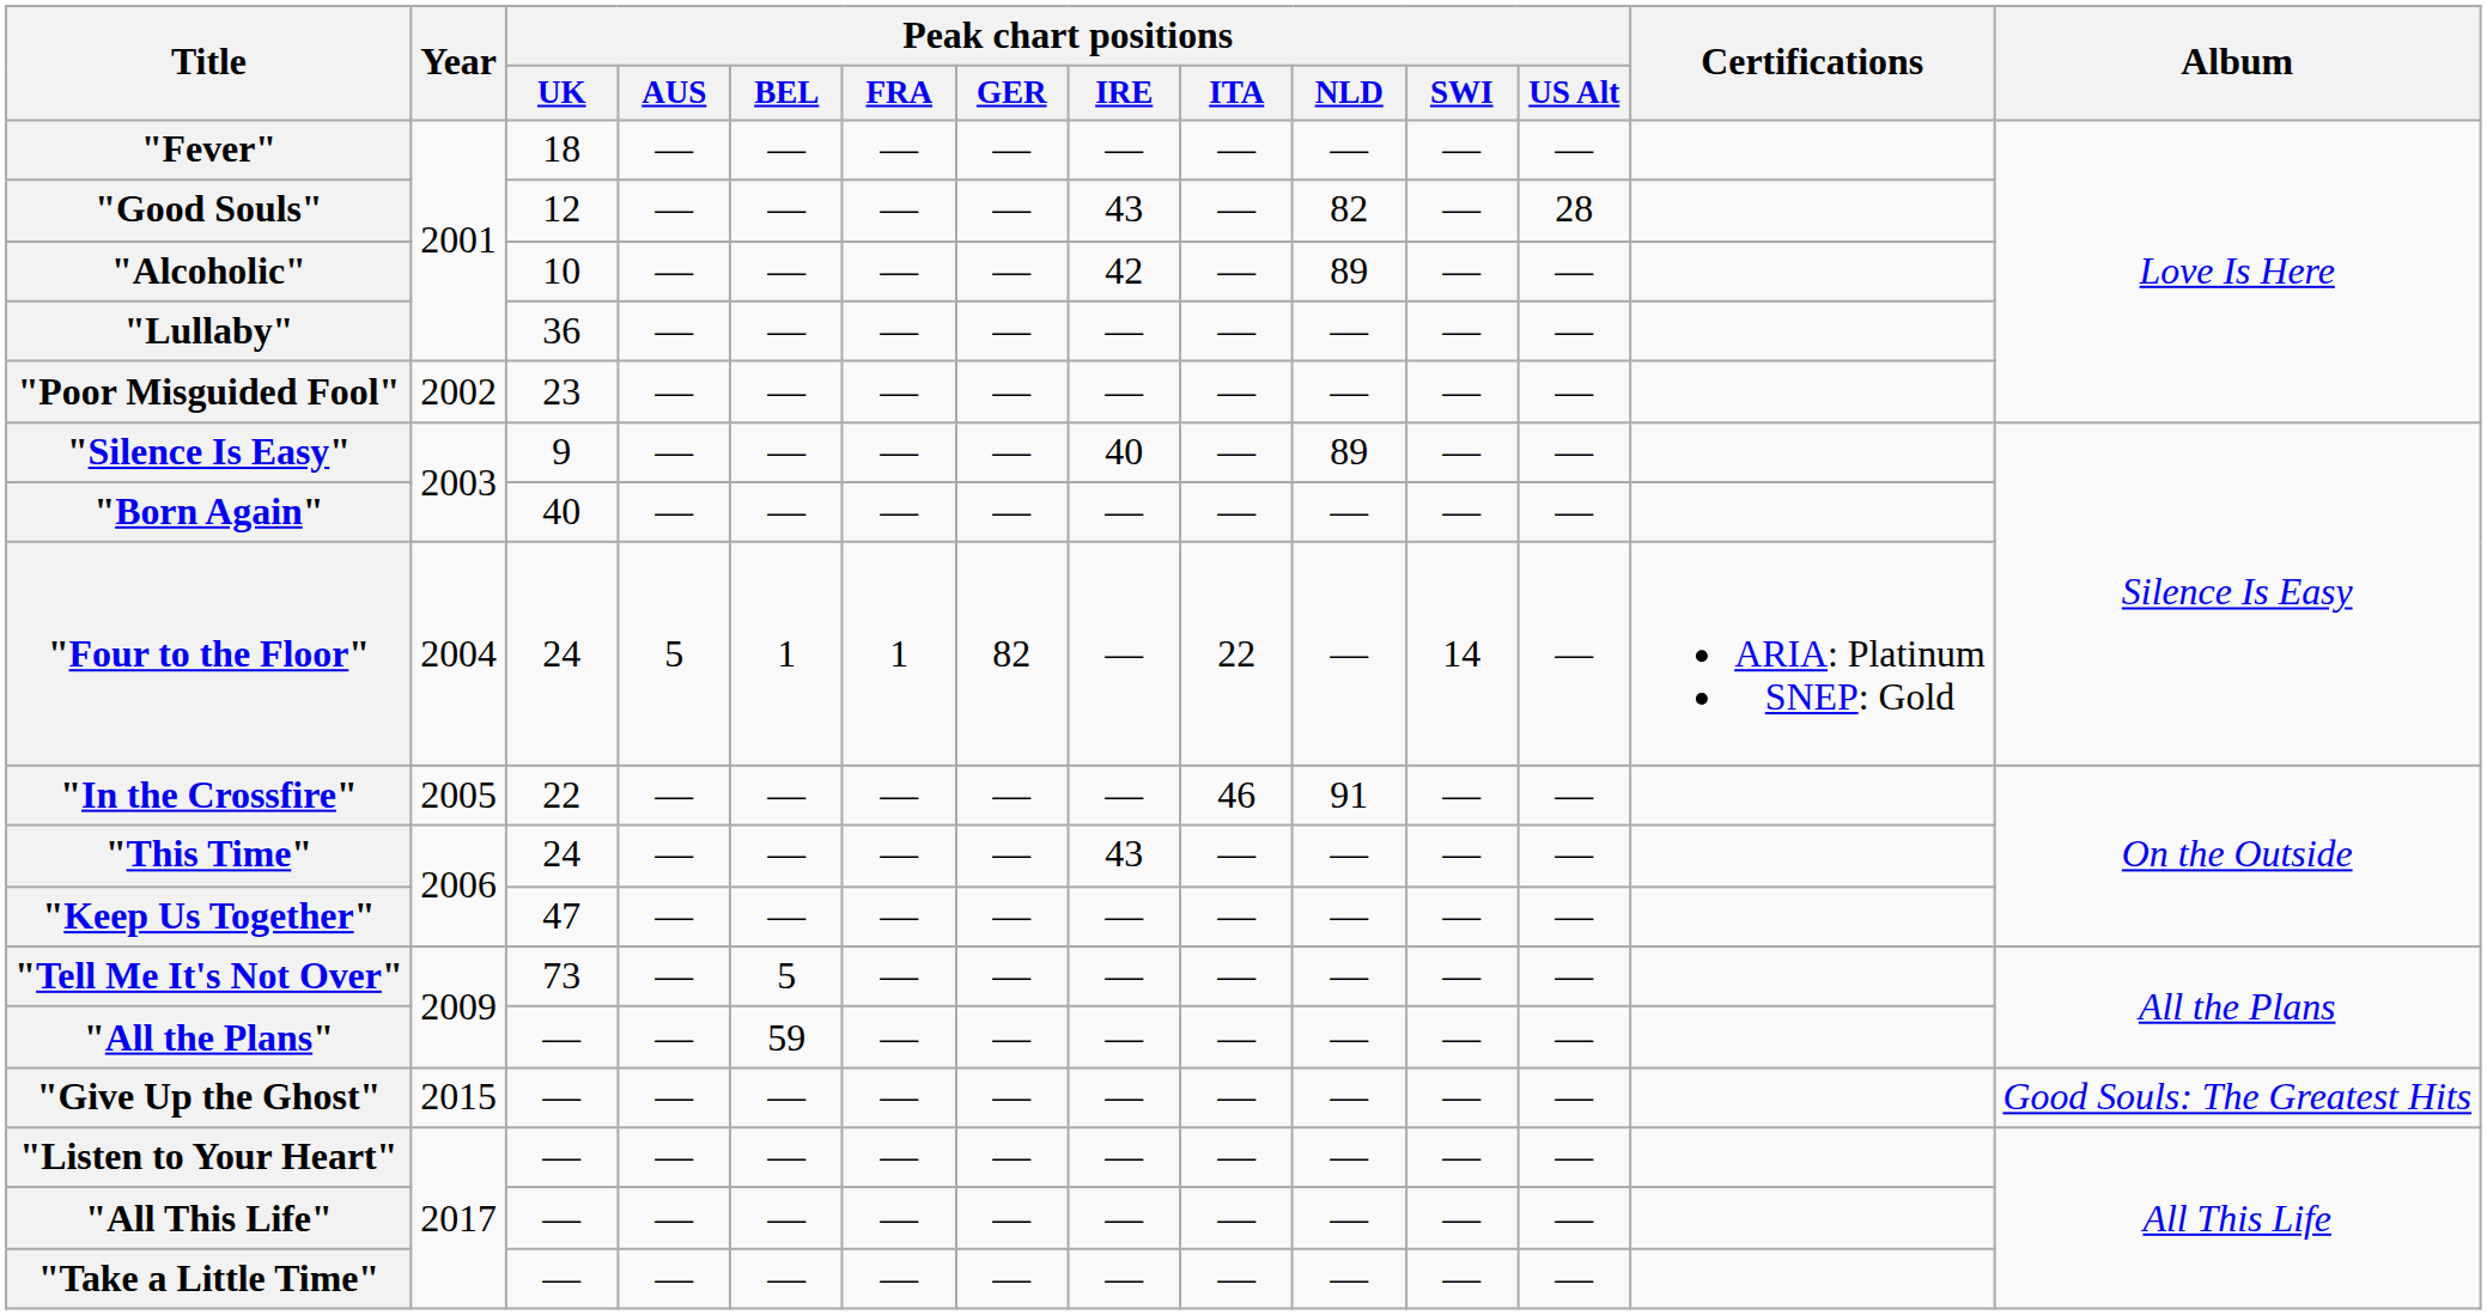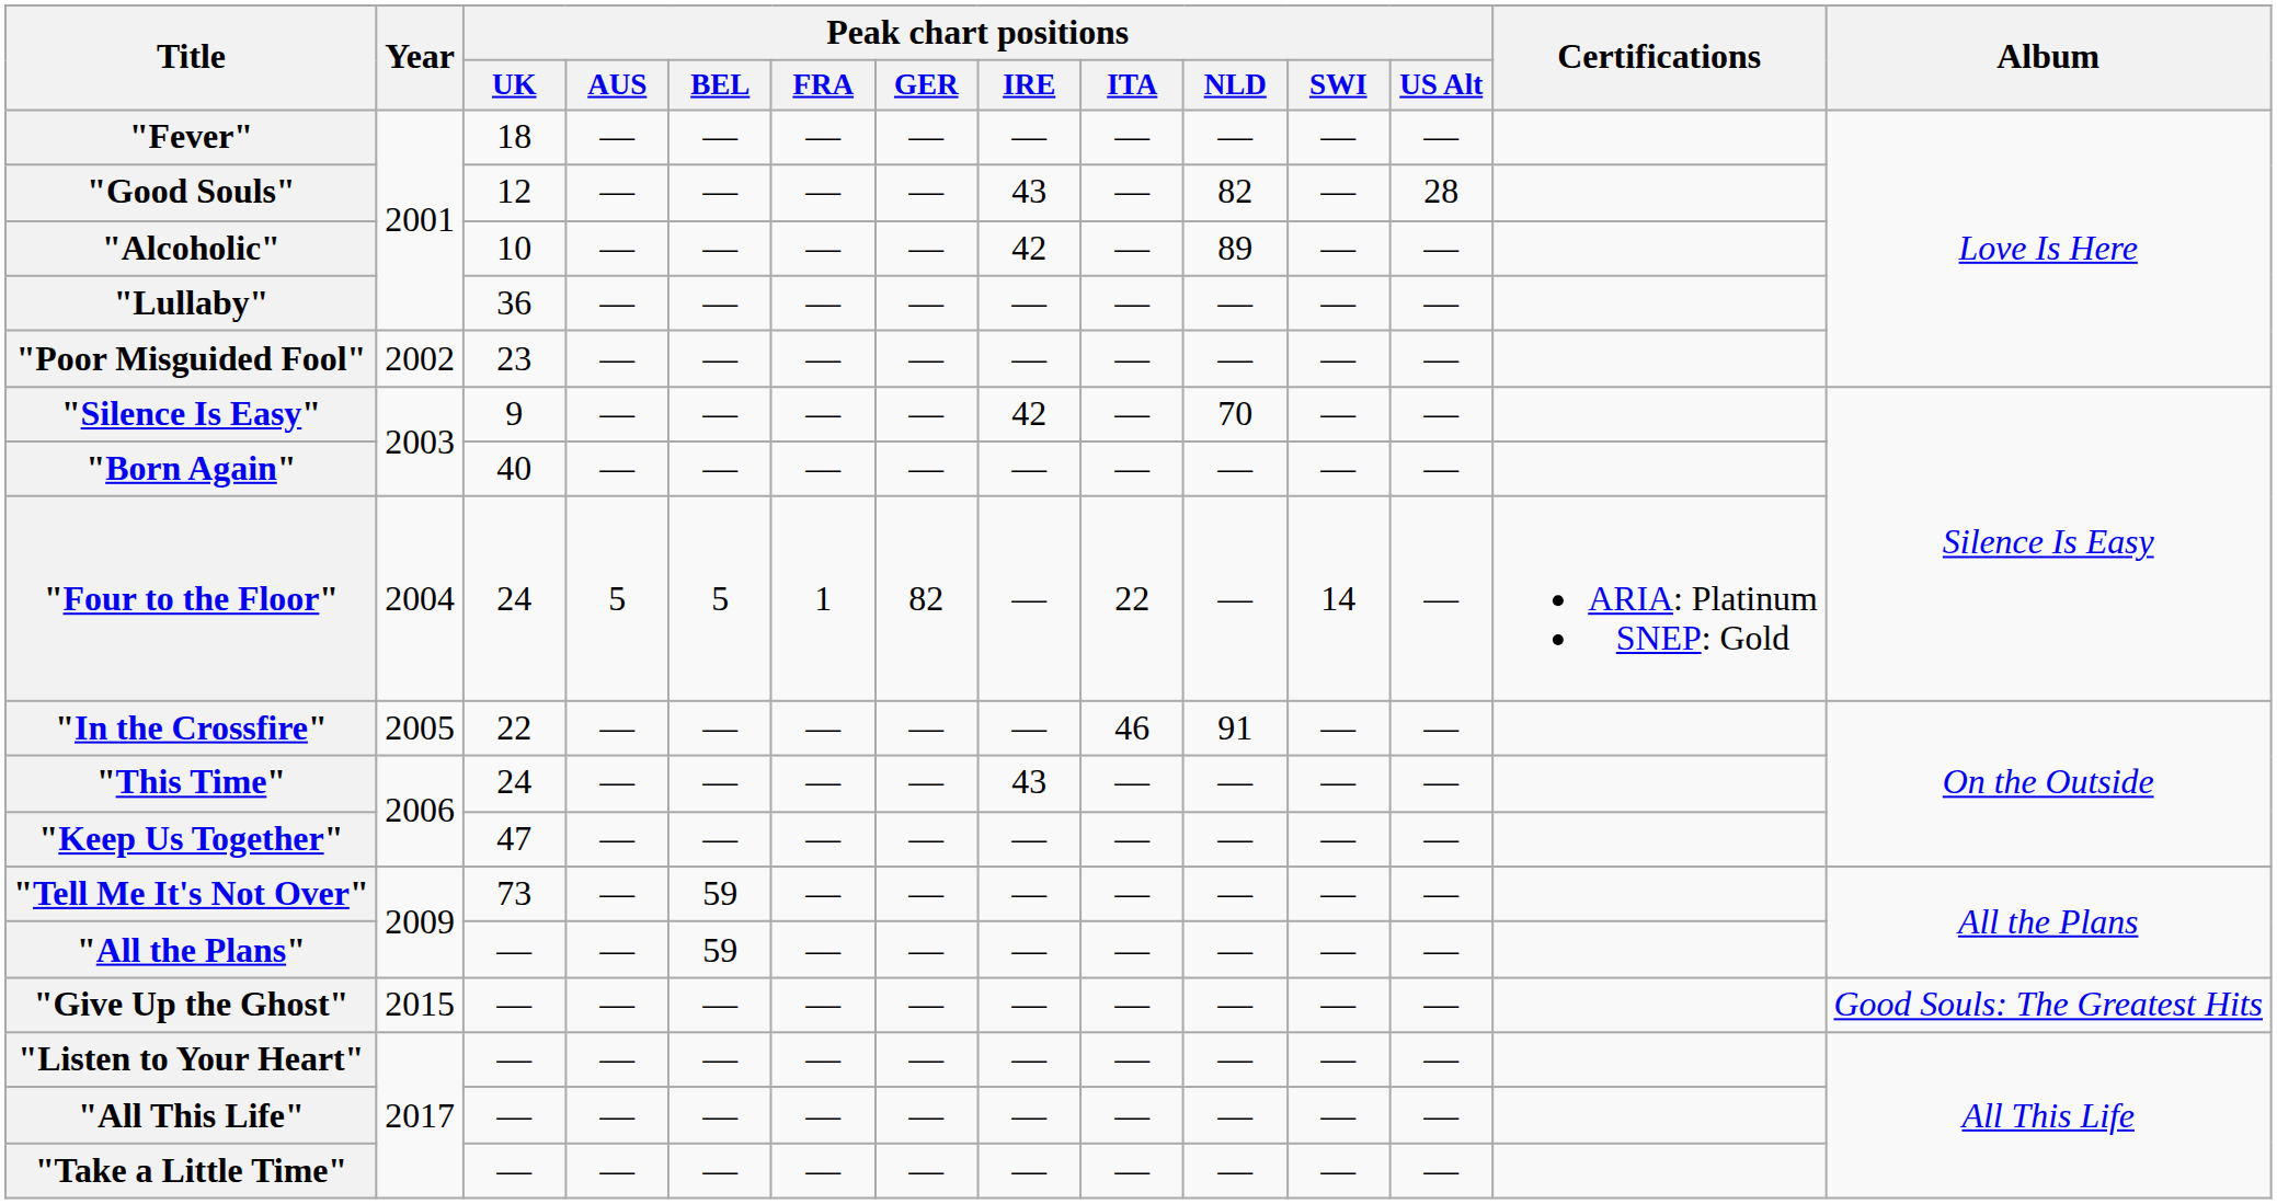 <table class="wikitable plainrowheaders" style="text-align:center">
 <tr>
 <th scope="col" rowspan="2">Title</th>
 <th scope="col" rowspan="2">Year</th>
 <th scope="col" colspan="10">Peak chart positions</th>
 <th scope="col" rowspan="2">Certifications</th>
 <th scope="col" rowspan="2">Album</th>
 </tr>
 <tr>
 <th style="width:3em;font-size:85%;"><a href='#'>UK</a><br></th>
 <th style="width:3em;font-size:85%;"><a href='#'>AUS</a><br></th>
 <th style="width:3em;font-size:85%;"><a href='#'>BEL</a><br></th>
 <th style="width:3em;font-size:85%;"><a href='#'>FRA</a><br></th>
 <th style="width:3em;font-size:85%;"><a href='#'>GER</a><br></th>
 <th style="width:3em;font-size:85%;"><a href='#'>IRE</a><br></th>
 <th style="width:3em;font-size:85%;"><a href='#'>ITA</a><br></th>
 <th style="width:3em;font-size:85%;"><a href='#'>NLD</a><br></th>
 <th style="width:3em;font-size:85%;"><a href='#'>SWI</a><br></th>
 <th style="width:3em;font-size:85%;"><a href='#'>US Alt</a><br></th>
 </tr>
 <tr>
 <th scope="row">"Fever"</th>
 <td rowspan=4>2001</td>
 <td>18</td>
 <td>—</td>
 <td>—</td>
 <td>—</td>
 <td>—</td>
 <td>—</td>
 <td>—</td>
 <td>—</td>
 <td>—</td>
 <td>—</td>
 <td></td>
 <td rowspan=5><em><a href='#'>Love Is Here</a></em></td>
 </tr>
 <tr>
 <th scope="row">"Good Souls"</th>
 <td>12</td>
 <td>—</td>
 <td>—</td>
 <td>—</td>
 <td>—</td>
 <td>43</td>
 <td>—</td>
 <td>82</td>
 <td>—</td>
 <td>28</td>
 <td></td>
 </tr>
 <tr>
 <th scope="row">"Alcoholic"</th>
 <td>10</td>
 <td>—</td>
 <td>—</td>
 <td>—</td>
 <td>—</td>
 <td>42</td>
 <td>—</td>
 <td>89</td>
 <td>—</td>
 <td>—</td>
 <td></td>
 </tr>
 <tr>
 <th scope="row">"Lullaby"</th>
 <td>36</td>
 <td>—</td>
 <td>—</td>
 <td>—</td>
 <td>—</td>
 <td>—</td>
 <td>—</td>
 <td>—</td>
 <td>—</td>
 <td>—</td>
 <td></td>
 </tr>
 <tr>
 <th scope="row">"Poor Misguided Fool"</th>
 <td>2002</td>
 <td>23</td>
 <td>—</td>
 <td>—</td>
 <td>—</td>
 <td>—</td>
 <td>—</td>
 <td>—</td>
 <td>—</td>
 <td>—</td>
 <td>—</td>
 <td></td>
 </tr>
 <tr>
 <th scope="row">"<a href='#'>Silence Is Easy</a>"</th>
 <td rowspan=2>2003</td>
 <td>9</td>
 <td>—</td>
 <td>—</td>
 <td>—</td>
 <td>—</td>
-<td>40</td>
+<td>42</td>
 <td>—</td>
-<td>89</td>
+<td>70</td>
 <td>—</td>
 <td>—</td>
 <td></td>
 <td rowspan=3><em><a href='#'>Silence Is Easy</a></em></td>
 </tr>
 <tr>
 <th scope="row">"<a href='#'>Born Again</a>"</th>
 <td>40</td>
 <td>—</td>
 <td>—</td>
 <td>—</td>
 <td>—</td>
 <td>—</td>
 <td>—</td>
 <td>—</td>
 <td>—</td>
 <td>—</td>
 <td></td>
 </tr>
 <tr>
 <th scope="row">"<a href='#'>Four to the Floor</a>"</th>
 <td>2004</td>
 <td>24</td>
 <td>5</td>
-<td>1</td>
+<td>5</td>
 <td>1</td>
 <td>82</td>
 <td>—</td>
 <td>22</td>
 <td>—</td>
 <td>14</td>
 <td>—</td>
 <td><br><ul><li><a href='#'>ARIA</a>: Platinum</li><li><a href='#'>SNEP</a>: Gold</li></ul></td>
 </tr>
 <tr>
 <th scope="row">"<a href='#'>In the Crossfire</a>"</th>
 <td>2005</td>
 <td>22</td>
 <td>—</td>
 <td>—</td>
 <td>—</td>
 <td>—</td>
 <td>—</td>
 <td>46</td>
 <td>91</td>
 <td>—</td>
 <td>—</td>
 <td></td>
 <td rowspan=3><em><a href='#'>On the Outside</a></em></td>
 </tr>
 <tr>
 <th scope="row">"<a href='#'>This Time</a>"</th>
 <td rowspan=2>2006</td>
 <td>24</td>
 <td>—</td>
 <td>—</td>
 <td>—</td>
 <td>—</td>
 <td>43</td>
 <td>—</td>
 <td>—</td>
 <td>—</td>
 <td>—</td>
 <td></td>
 </tr>
 <tr>
 <th scope="row">"<a href='#'>Keep Us Together</a>"</th>
 <td>47</td>
 <td>—</td>
 <td>—</td>
 <td>—</td>
 <td>—</td>
 <td>—</td>
 <td>—</td>
 <td>—</td>
 <td>—</td>
 <td>—</td>
 <td></td>
 </tr>
 <tr>
 <th scope="row">"<a href='#'>Tell Me It's Not Over</a>"</th>
 <td rowspan=2>2009</td>
 <td>73</td>
 <td>—</td>
-<td>5</td>
+<td>59</td>
 <td>—</td>
 <td>—</td>
 <td>—</td>
 <td>—</td>
 <td>—</td>
 <td>—</td>
 <td>—</td>
 <td></td>
 <td rowspan=2><em><a href='#'>All the Plans</a></em></td>
 </tr>
 <tr>
 <th scope="row">"<a href='#'>All the Plans</a>"</th>
 <td>—</td>
 <td>—</td>
 <td>59</td>
 <td>—</td>
 <td>—</td>
 <td>—</td>
 <td>—</td>
 <td>—</td>
 <td>—</td>
 <td>—</td>
 <td></td>
 </tr>
 <tr>
 <th scope="row">"Give Up the Ghost"</th>
 <td>2015</td>
 <td>—</td>
 <td>—</td>
 <td>—</td>
 <td>—</td>
 <td>—</td>
 <td>—</td>
 <td>—</td>
 <td>—</td>
 <td>—</td>
 <td>—</td>
 <td></td>
 <td><em><a href='#'>Good Souls: The Greatest Hits</a></em></td>
 </tr>
 <tr>
 <th scope="row">"Listen to Your Heart"</th>
 <td rowspan=3>2017</td>
 <td>—</td>
 <td>—</td>
 <td>—</td>
 <td>—</td>
 <td>—</td>
 <td>—</td>
 <td>—</td>
 <td>—</td>
 <td>—</td>
 <td>—</td>
 <td></td>
 <td rowspan=3><em><a href='#'>All This Life</a></em></td>
 </tr>
 <tr>
 <th scope="row">"All This Life"</th>
 <td>—</td>
 <td>—</td>
 <td>—</td>
 <td>—</td>
 <td>—</td>
 <td>—</td>
 <td>—</td>
 <td>—</td>
 <td>—</td>
 <td>—</td>
 <td></td>
 </tr>
 <tr>
 <th scope="row">"Take a Little Time"</th>
 <td>—</td>
 <td>—</td>
 <td>—</td>
 <td>—</td>
 <td>—</td>
 <td>—</td>
 <td>—</td>
 <td>—</td>
 <td>—</td>
 <td>—</td>
 <td></td>
 </tr>
 </table>
